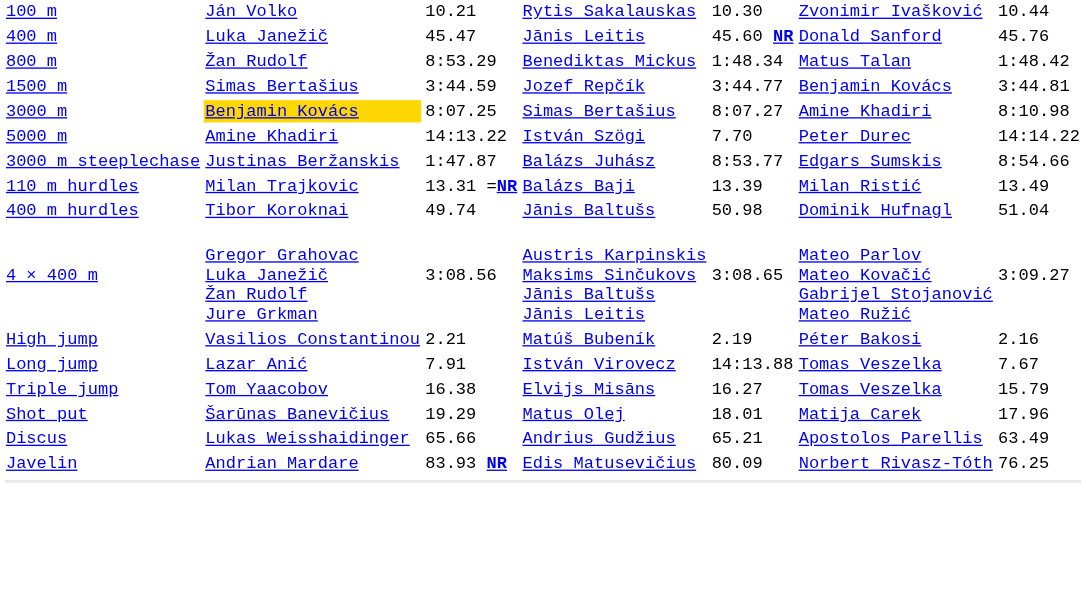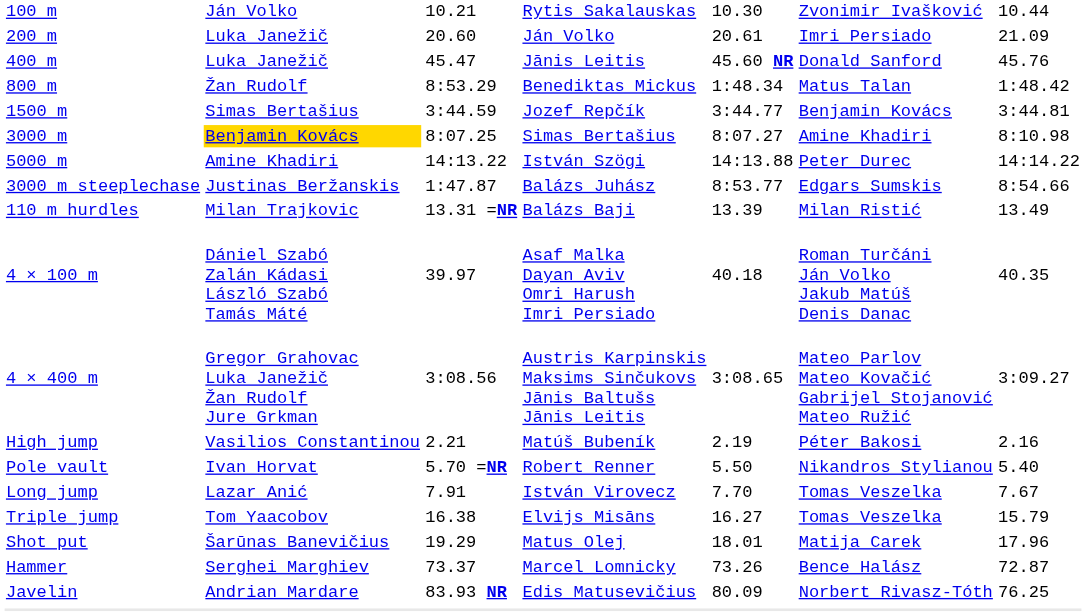 <table>
 <tr>
 <td><a href='#'>100 m</a></td>
 <td><a href='#'>Ján Volko</a><br></td>
 <td>10.21</td>
 <td><a href='#'>Rytis Sakalauskas</a><br></td>
 <td>10.30</td>
 <td><a href='#'>Zvonimir Ivašković</a><br></td>
 <td>10.44</td>
+</tr>
+<tr>
+<td><a href='#'>200 m</a></td>
+<td><a href='#'>Luka Janežič</a><br></td>
+<td>20.60</td>
+<td><a href='#'>Ján Volko</a><br></td>
+<td>20.61</td>
+<td><a href='#'>Imri Persiado</a><br></td>
+<td>21.09</td>
 </tr>
 <tr>
 <td><a href='#'>400 m</a></td>
 <td><a href='#'>Luka Janežič</a><br></td>
 <td>45.47</td>
 <td><a href='#'>Jānis Leitis</a><br></td>
 <td>45.60 <strong><a href='#'>NR</a></strong></td>
 <td><a href='#'>Donald Sanford</a><br></td>
 <td>45.76</td>
 </tr>
 <tr>
 <td><a href='#'>800 m</a></td>
 <td><a href='#'>Žan Rudolf</a><br></td>
 <td>8:53.29</td>
 <td><a href='#'>Benediktas Mickus</a><br></td>
 <td>1:48.34</td>
 <td><a href='#'>Matus Talan</a><br></td>
 <td>1:48.42</td>
 </tr>
 <tr>
 <td><a href='#'>1500 m</a></td>
 <td><a href='#'>Simas Bertašius</a><br></td>
 <td>3:44.59</td>
 <td><a href='#'>Jozef Repčík</a><br></td>
 <td>3:44.77</td>
 <td><a href='#'>Benjamin Kovács</a><br></td>
 <td>3:44.81</td>
 </tr>
 <tr>
 <td><a href='#'>3000 m</a></td>
 <td style="background: gold;"><a href='#'>Benjamin Kovács</a><br></td>
 <td>8:07.25</td>
 <td><a href='#'>Simas Bertašius</a><br></td>
 <td>8:07.27</td>
 <td><a href='#'>Amine Khadiri</a><br></td>
 <td>8:10.98</td>
 </tr>
 <tr>
 <td><a href='#'>5000 m</a></td>
 <td><a href='#'>Amine Khadiri</a><br></td>
 <td>14:13.22</td>
 <td><a href='#'>István Szögi</a><br></td>
-<td>7.70</td>
+<td>14:13.88</td>
 <td><a href='#'>Peter Durec</a><br></td>
 <td>14:14.22</td>
 </tr>
 <tr>
 <td><a href='#'>3000 m steeplechase</a></td>
 <td><a href='#'>Justinas Beržanskis</a><br></td>
 <td>1:47.87</td>
 <td><a href='#'>Balázs Juhász</a><br></td>
 <td>8:53.77</td>
 <td><a href='#'>Edgars Sumskis</a><br></td>
 <td>8:54.66</td>
 </tr>
 <tr>
 <td><a href='#'>110 m hurdles</a></td>
 <td><a href='#'>Milan Trajkovic</a><br></td>
 <td>13.31 =<strong><a href='#'>NR</a></strong></td>
 <td><a href='#'>Balázs Baji</a><br></td>
 <td>13.39</td>
 <td><a href='#'>Milan Ristić</a><br></td>
 <td>13.49</td>
 </tr>
 <tr>
-<td><a href='#'>400 m hurdles</a></td>
-<td><a href='#'>Tibor Koroknai</a><br></td>
-<td>49.74</td>
-<td><a href='#'>Jānis Baltušs</a><br></td>
-<td>50.98</td>
-<td><a href='#'>Dominik Hufnagl</a><br></td>
-<td>51.04</td>
+<td><a href='#'>4 × 100 m</a></td>
+<td><br><a href='#'>Dániel Szabó</a><br><a href='#'>Zalán Kádasi</a><br><a href='#'>László Szabó</a><br><a href='#'>Tamás Máté</a></td>
+<td>39.97</td>
+<td><br><a href='#'>Asaf Malka</a><br><a href='#'>Dayan Aviv</a><br><a href='#'>Omri Harush</a><br><a href='#'>Imri Persiado</a></td>
+<td>40.18</td>
+<td><br><a href='#'>Roman Turčáni</a><br><a href='#'>Ján Volko</a><br><a href='#'>Jakub Matúš</a><br><a href='#'>Denis Danac</a></td>
+<td>40.35</td>
 </tr>
 <tr>
 <td><a href='#'>4 × 400 m</a></td>
 <td><br><a href='#'>Gregor Grahovac</a><br><a href='#'>Luka Janežič</a><br><a href='#'>Žan Rudolf</a><br><a href='#'>Jure Grkman</a></td>
 <td>3:08.56</td>
 <td><br><a href='#'>Austris Karpinskis</a><br><a href='#'>Maksims Sinčukovs</a><br><a href='#'>Jānis Baltušs</a><br><a href='#'>Jānis Leitis</a></td>
 <td>3:08.65</td>
 <td><br><a href='#'>Mateo Parlov</a><br><a href='#'>Mateo Kovačić</a><br><a href='#'>Gabrijel Stojanović</a><br><a href='#'>Mateo Ružić</a></td>
 <td>3:09.27</td>
 </tr>
 <tr>
 <td><a href='#'>High jump</a></td>
 <td><a href='#'>Vasilios Constantinou</a><br></td>
 <td>2.21</td>
 <td><a href='#'>Matúš Bubeník</a><br></td>
 <td>2.19</td>
 <td><a href='#'>Péter Bakosi</a><br></td>
 <td>2.16</td>
 </tr>
 <tr>
+<td><a href='#'>Pole vault</a></td>
+<td><a href='#'>Ivan Horvat</a><br></td>
+<td>5.70 =<strong><a href='#'>NR</a></strong></td>
+<td><a href='#'>Robert Renner</a><br></td>
+<td>5.50</td>
+<td><a href='#'>Nikandros Stylianou</a><br></td>
+<td>5.40</td>
+</tr>
+<tr>
 <td><a href='#'>Long jump</a></td>
 <td><a href='#'>Lazar Anić</a><br></td>
 <td>7.91</td>
 <td><a href='#'>István Virovecz</a><br></td>
-<td>14:13.88</td>
+<td>7.70</td>
 <td><a href='#'>Tomas Veszelka</a><br></td>
 <td>7.67</td>
 </tr>
 <tr>
 <td><a href='#'>Triple jump</a></td>
 <td><a href='#'>Tom Yaacobov</a><br></td>
 <td>16.38</td>
 <td><a href='#'>Elvijs Misāns</a><br></td>
 <td>16.27</td>
 <td><a href='#'>Tomas Veszelka</a><br></td>
 <td>15.79</td>
 </tr>
 <tr>
 <td><a href='#'>Shot put</a></td>
 <td><a href='#'>Šarūnas Banevičius</a><br></td>
 <td>19.29</td>
 <td><a href='#'>Matus Olej</a><br></td>
 <td>18.01</td>
 <td><a href='#'>Matija Carek</a><br></td>
 <td>17.96</td>
 </tr>
 <tr>
-<td><a href='#'>Discus</a></td>
-<td><a href='#'>Lukas Weisshaidinger</a><br></td>
-<td>65.66</td>
-<td><a href='#'>Andrius Gudžius</a><br></td>
-<td>65.21</td>
-<td><a href='#'>Apostolos Parellis</a><br></td>
-<td>63.49</td>
+<td><a href='#'>Hammer</a></td>
+<td><a href='#'>Serghei Marghiev</a><br></td>
+<td>73.37</td>
+<td><a href='#'>Marcel Lomnicky</a><br></td>
+<td>73.26</td>
+<td><a href='#'>Bence Halász</a><br></td>
+<td>72.87</td>
 </tr>
 <tr>
 <td><a href='#'>Javelin</a></td>
 <td><a href='#'>Andrian Mardare</a><br></td>
 <td>83.93 <strong><a href='#'>NR</a></strong></td>
 <td><a href='#'>Edis Matusevičius</a><br></td>
 <td>80.09</td>
 <td><a href='#'>Norbert Rivasz-Tóth</a><br></td>
 <td>76.25</td>
 </tr>
 <tr>
 </tr>
 <tr bgcolor= e8e8e8>
 <td colspan=7></td>
 </tr>
 </table>
